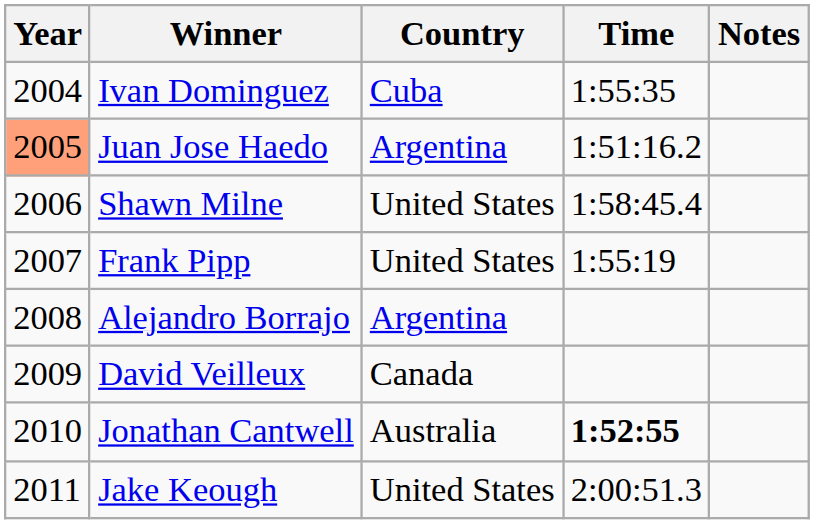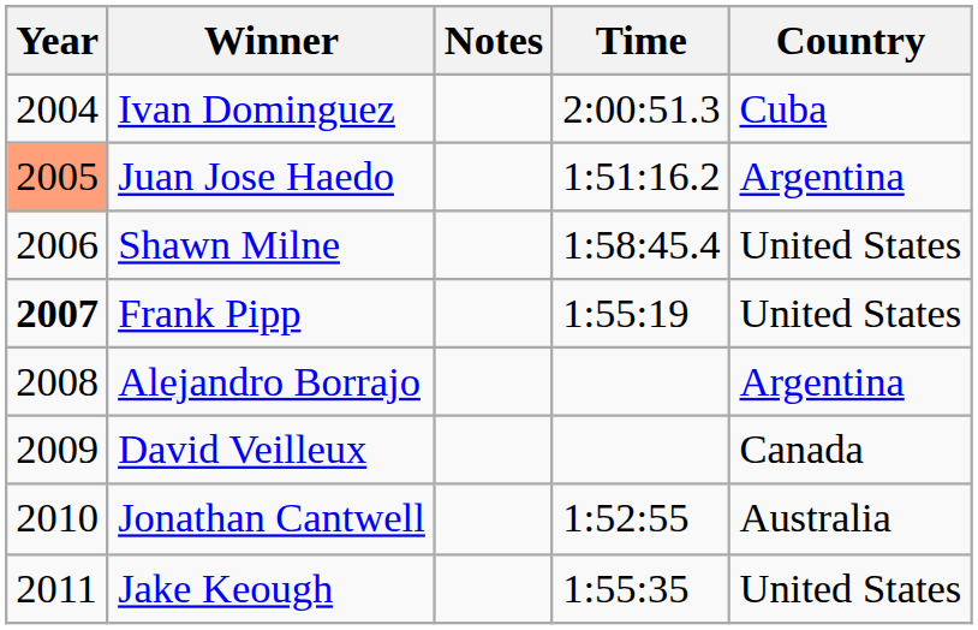 <table class="wikitable sortable" style="font-size: 95%;">
 <tr>
 <th>Year</th>
 <th>Winner</th>
+<th>Notes</th>
+<th>Time</th>
 <th>Country</th>
-<th>Time</th>
-<th>Notes</th>
 </tr>
 <tr>
 <td>2004</td>
 <td><a href='#'>Ivan Dominguez</a></td>
+<td></td>
+<td>2:00:51.3</td>
 <td> <a href='#'>Cuba</a></td>
-<td>1:55:35</td>
-<td></td>
 </tr>
 <tr>
 <td style="background: lightsalmon;">2005</td>
 <td><a href='#'>Juan Jose Haedo</a></td>
+<td></td>
+<td>1:51:16.2</td>
 <td> <a href='#'>Argentina</a></td>
-<td>1:51:16.2</td>
-<td></td>
 </tr>
 <tr>
 <td>2006</td>
 <td><a href='#'>Shawn Milne</a></td>
+<td></td>
+<td>1:58:45.4</td>
 <td> United States</td>
-<td>1:58:45.4</td>
-<td></td>
 </tr>
 <tr>
-<td>2007</td>
+<td><strong>2007</strong></td>
 <td><a href='#'>Frank Pipp</a></td>
+<td></td>
+<td>1:55:19</td>
 <td> United States</td>
-<td>1:55:19</td>
-<td></td>
 </tr>
 <tr>
 <td>2008</td>
 <td><a href='#'>Alejandro Borrajo</a></td>
-<td> <a href='#'>Argentina</a></td>
 <td></td>
 <td></td>
+<td> <a href='#'>Argentina</a></td>
 </tr>
 <tr>
 <td>2009</td>
 <td><a href='#'>David Veilleux</a></td>
-<td> Canada</td>
 <td></td>
 <td></td>
+<td> Canada</td>
 </tr>
 <tr>
 <td>2010</td>
 <td><a href='#'>Jonathan Cantwell</a></td>
+<td></td>
+<td>1:52:55</td>
 <td> Australia</td>
-<td><strong>1:52:55</strong></td>
-<td></td>
 </tr>
 <tr>
 <td>2011</td>
 <td><a href='#'>Jake Keough</a></td>
+<td></td>
+<td>1:55:35</td>
 <td> United States</td>
-<td>2:00:51.3</td>
-<td></td>
 </tr>
 </table>
